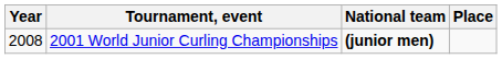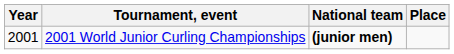 <table class="wikitable">
 <tr>
 <th scope="col">Year</th>
 <th scope="col">Tournament, event</th>
 <th scope="col">National team</th>
 <th scope="col">Place</th>
 </tr>
 <tr>
-<td>2008</td>
+<td>2001</td>
 <td><a href='#'>2001 World Junior Curling Championships</a></td>
 <td><strong> (junior men)</strong></td>
 <td></td>
 </tr>
 </table>
